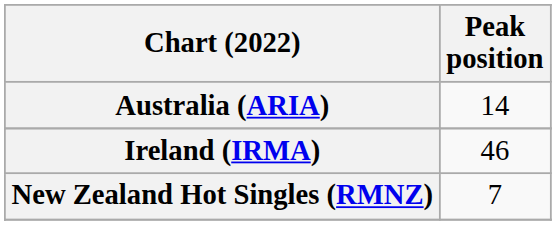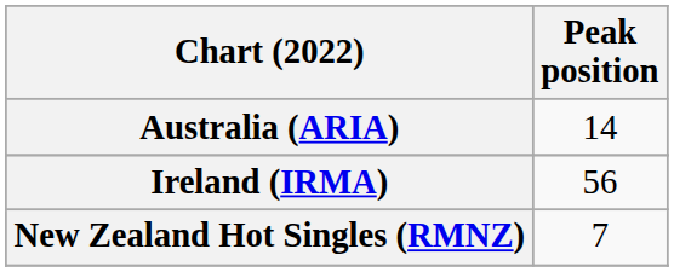 <table class="wikitable sortable plainrowheaders" style="text-align:center">
 <tr>
 <th scope="col">Chart (2022)</th>
 <th scope="col">Peak<br>position</th>
 </tr>
 <tr>
 <th scope="row">Australia (<a href='#'>ARIA</a>)</th>
 <td>14</td>
 </tr>
 <tr>
 </tr>
 <tr>
 </tr>
 <tr>
 <th scope="row">Ireland (<a href='#'>IRMA</a>)</th>
-<td>46</td>
+<td>56</td>
 </tr>
 <tr>
 <th scope="row">New Zealand Hot Singles (<a href='#'>RMNZ</a>)</th>
 <td>7</td>
 </tr>
 <tr>
 </tr>
 <tr>
 </tr>
 <tr>
 </tr>
 <tr>
 </tr>
 <tr>
 </tr>
 <tr>
 </tr>
 </table>
